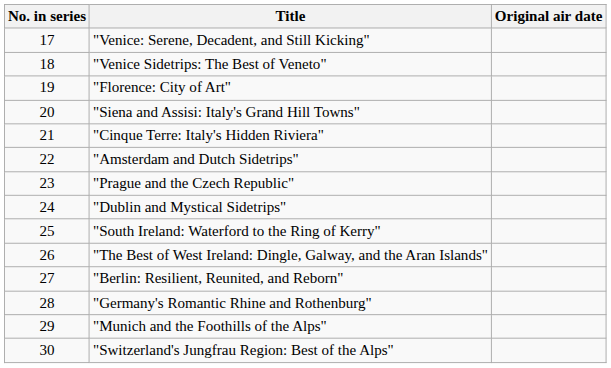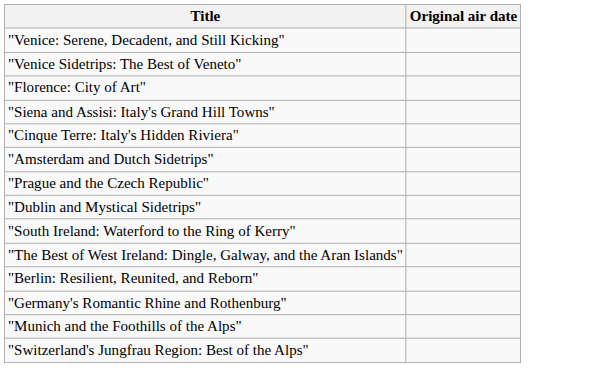 <table class="wikitable plainrowheaders" style="text-align:center">
 <tr>
-<th scope="col">No. in series</th>
 <th scope="col">Title</th>
 <th scope="col">Original air date</th>
 </tr>
 <tr>
-<td scope="row">17</td>
 <td style="text-align:left">"Venice: Serene, Decadent, and Still Kicking"</td>
 <td></td>
 </tr>
 <tr>
-<td scope="row">18</td>
 <td style="text-align:left">"Venice Sidetrips: The Best of Veneto"</td>
 <td></td>
 </tr>
 <tr>
-<td scope="row">19</td>
 <td style="text-align:left">"Florence: City of Art"</td>
 <td></td>
 </tr>
 <tr>
-<td scope="row">20</td>
 <td style="text-align:left">"Siena and Assisi: Italy's Grand Hill Towns"</td>
 <td></td>
 </tr>
 <tr>
-<td scope="row">21</td>
 <td style="text-align:left">"Cinque Terre: Italy's Hidden Riviera"</td>
 <td></td>
 </tr>
 <tr>
-<td scope="row">22</td>
 <td style="text-align:left">"Amsterdam and Dutch Sidetrips"</td>
 <td></td>
 </tr>
 <tr>
-<td scope="row">23</td>
 <td style="text-align:left">"Prague and the Czech Republic"</td>
 <td></td>
 </tr>
 <tr>
-<td scope="row">24</td>
 <td style="text-align:left">"Dublin and Mystical Sidetrips"</td>
 <td></td>
 </tr>
 <tr>
-<td scope="row">25</td>
 <td style="text-align:left">"South Ireland: Waterford to the Ring of Kerry"</td>
 <td></td>
 </tr>
 <tr>
-<td scope="row">26</td>
 <td style="text-align:left">"The Best of West Ireland: Dingle, Galway, and the Aran Islands"</td>
 <td></td>
 </tr>
 <tr>
-<td scope="row">27</td>
 <td style="text-align:left">"Berlin: Resilient, Reunited, and Reborn"</td>
 <td></td>
 </tr>
 <tr>
-<td scope="row">28</td>
 <td style="text-align:left">"Germany's Romantic Rhine and Rothenburg"</td>
 <td></td>
 </tr>
 <tr>
-<td scope="row">29</td>
 <td style="text-align:left">"Munich and the Foothills of the Alps"</td>
 <td></td>
 </tr>
 <tr>
-<td scope="row">30</td>
 <td style="text-align:left">"Switzerland's Jungfrau Region: Best of the Alps"</td>
 <td></td>
 </tr>
 </table>
